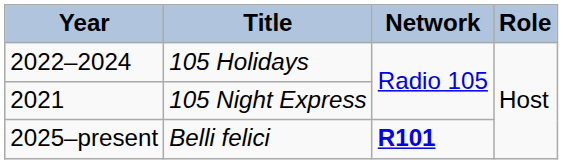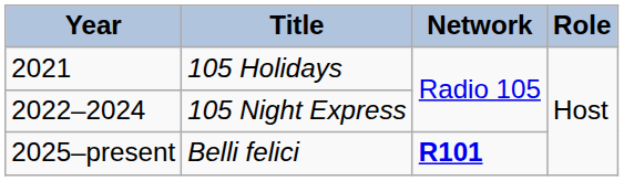 <table class="wikitable">
 <tr>
 <th style="background:#B0C4DE;">Year</th>
 <th style="background:#B0C4DE;">Title</th>
 <th style="background:#B0C4DE;">Network</th>
 <th style="background:#B0C4DE;">Role</th>
 </tr>
 <tr>
-<td>2022–2024</td>
+<td>2021</td>
 <td><em>105 Holidays</em></td>
 <td rowspan="2"><a href='#'>Radio 105</a></td>
 <td rowspan="3">Host</td>
 </tr>
 <tr>
-<td>2021</td>
+<td>2022–2024</td>
 <td><em>105 Night Express</em></td>
 </tr>
 <tr>
 <td>2025–present</td>
 <td><em>Belli felici</em></td>
 <td><strong><a href='#'>R101</a></strong></td>
 </tr>
 </table>
